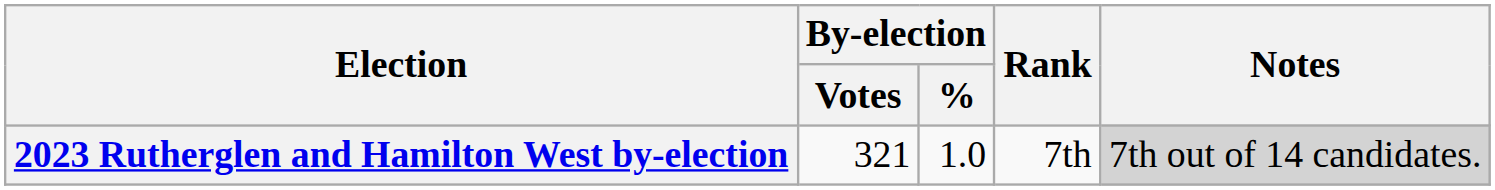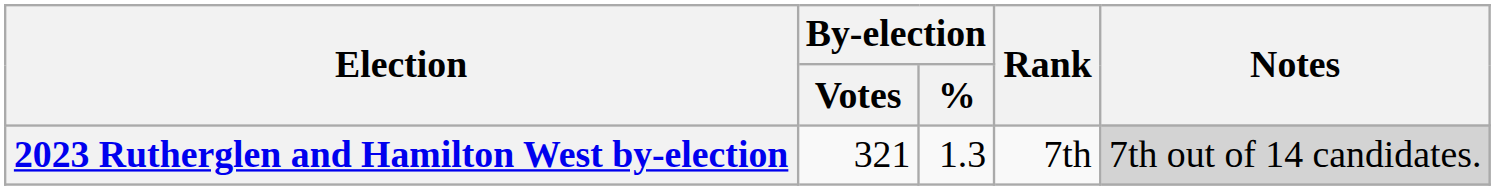 <table class="wikitable" style="text-align:right">
 <tr>
 <th rowspan="2">Election</th>
 <th colspan="2">By-election</th>
 <th rowspan="2">Rank</th>
 <th rowspan="2">Notes</th>
 </tr>
 <tr>
 <th>Votes</th>
 <th>%</th>
 </tr>
 <tr>
 <th><a href='#'>2023 Rutherglen and Hamilton West by-election</a></th>
 <td>321</td>
-<td>1.0</td>
+<td>1.3</td>
 <td> 7th</td>
 <td bgcolor="lightgrey">7th out of 14 candidates.</td>
 </tr>
 </table>
